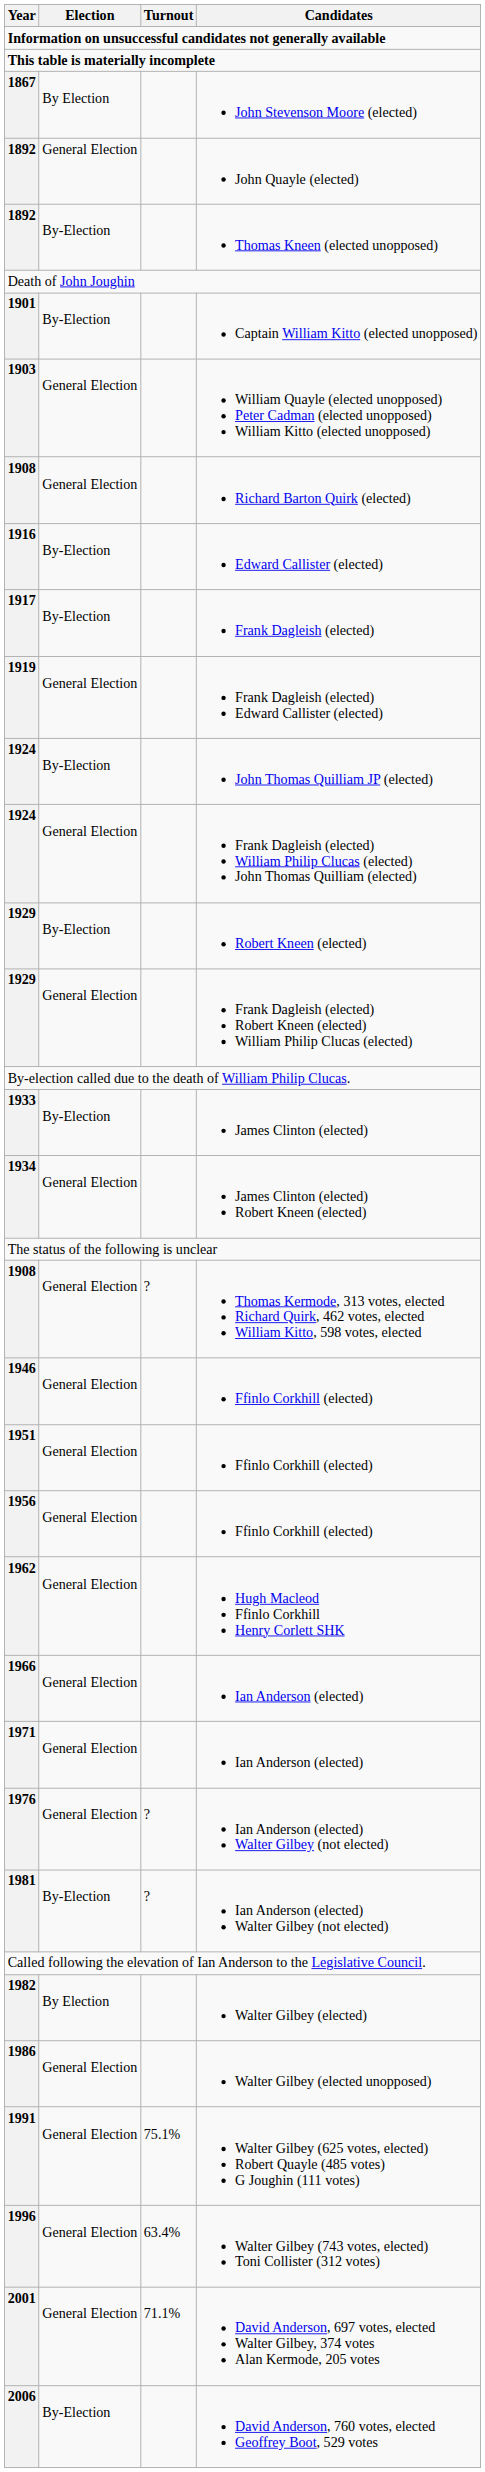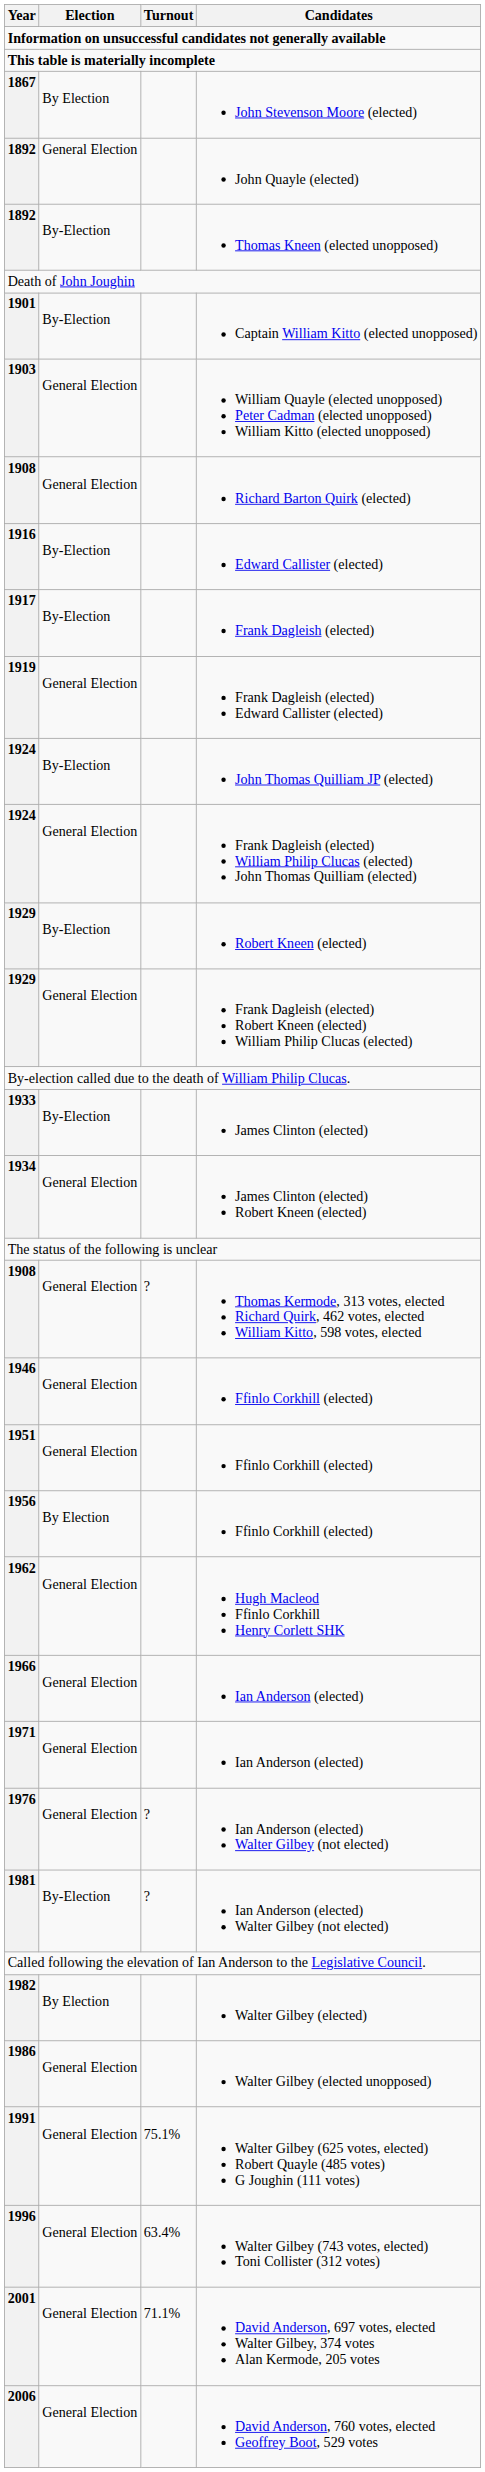 <table class="wikitable" border="1">
 <tr>
 <th>Year</th>
 <th>Election</th>
 <th>Turnout</th>
 <th>Candidates</th>
 </tr>
 <tr>
 <td colspan="5"><strong>Information on unsuccessful candidates not generally available</strong></td>
 </tr>
 <tr>
 <td colspan="5"><strong>This table is materially incomplete</strong></td>
 </tr>
 <tr valign="top">
 <th>1867</th>
 <td><br>By Election</td>
 <td></td>
 <td><br><ul><li><a href='#'>John Stevenson Moore</a> (elected)</li></ul></td>
 </tr>
 <tr valign="top">
 <th>1892</th>
 <td>General Election</td>
 <td></td>
 <td><br><ul><li>John Quayle (elected)</li></ul></td>
 </tr>
 <tr valign="top">
 <th>1892</th>
 <td><br>By-Election</td>
 <td></td>
 <td><br><ul><li><a href='#'>Thomas Kneen</a> (elected unopposed)</li></ul></td>
 </tr>
 <tr>
 <td colspan="4">Death of <a href='#'>John Joughin</a></td>
 </tr>
 <tr valign="top">
 <th>1901</th>
 <td><br>By-Election</td>
 <td></td>
 <td><br><ul><li>Captain <a href='#'>William Kitto</a> (elected unopposed)</li></ul></td>
 </tr>
 <tr valign="top">
 <th>1903</th>
 <td><br>General Election</td>
 <td></td>
 <td><br><ul><li>William Quayle (elected unopposed)</li><li><a href='#'>Peter Cadman</a> (elected unopposed)</li><li>William Kitto (elected unopposed)</li></ul></td>
 </tr>
 <tr valign="top">
 <th>1908</th>
 <td><br>General Election</td>
 <td></td>
 <td><br><ul><li><a href='#'>Richard Barton Quirk</a> (elected)</li></ul></td>
 </tr>
 <tr valign="top">
 <th>1916</th>
 <td><br>By-Election</td>
 <td></td>
 <td><br><ul><li><a href='#'>Edward Callister</a> (elected)</li></ul></td>
 </tr>
 <tr valign="top">
 <th>1917</th>
 <td><br>By-Election</td>
 <td></td>
 <td><br><ul><li><a href='#'>Frank Dagleish</a> (elected)</li></ul></td>
 </tr>
 <tr valign="top">
 <th>1919</th>
 <td><br>General Election</td>
 <td></td>
 <td><br><ul><li>Frank Dagleish (elected)</li><li>Edward Callister (elected)</li></ul></td>
 </tr>
 <tr valign="top">
 <th>1924</th>
 <td><br>By-Election</td>
 <td></td>
 <td><br><ul><li><a href='#'>John Thomas Quilliam JP</a> (elected)</li></ul></td>
 </tr>
 <tr valign="top">
 <th>1924</th>
 <td><br>General Election</td>
 <td></td>
 <td><br><ul><li>Frank Dagleish (elected)</li><li><a href='#'>William Philip Clucas</a> (elected)</li><li>John Thomas Quilliam (elected)</li></ul></td>
 </tr>
 <tr valign="top">
 <th>1929</th>
 <td><br>By-Election</td>
 <td></td>
 <td><br><ul><li><a href='#'>Robert Kneen</a> (elected)</li></ul></td>
 </tr>
 <tr valign="top">
 <th>1929</th>
 <td><br>General Election</td>
 <td></td>
 <td><br><ul><li>Frank Dagleish (elected)</li><li>Robert Kneen (elected)</li><li>William Philip Clucas (elected)</li></ul></td>
 </tr>
 <tr>
 <td colspan="4">By-election called due to the death of <a href='#'>William Philip Clucas</a>.</td>
 </tr>
 <tr valign="top">
 <th>1933</th>
 <td><br>By-Election</td>
 <td></td>
 <td><br><ul><li>James Clinton (elected)</li></ul></td>
 </tr>
 <tr valign="top">
 <th>1934</th>
 <td><br>General Election</td>
 <td></td>
 <td><br><ul><li>James Clinton (elected)</li><li>Robert Kneen (elected)</li></ul></td>
 </tr>
 <tr>
 <td colspan="4">The status of the following is unclear</td>
 </tr>
 <tr valign="top">
 <th>1908</th>
 <td><br>General Election</td>
 <td><br>?</td>
 <td><br><ul><li><a href='#'>Thomas Kermode</a>, 313 votes, elected</li><li><a href='#'>Richard Quirk</a>, 462 votes, elected</li><li><a href='#'>William Kitto</a>, 598 votes, elected</li></ul></td>
 </tr>
 <tr valign="top">
 <th>1946</th>
 <td><br>General Election</td>
 <td></td>
 <td><br><ul><li><a href='#'>Ffinlo Corkhill</a> (elected)</li></ul></td>
 </tr>
 <tr valign="top">
 <th>1951</th>
 <td><br>General Election</td>
 <td></td>
 <td><br><ul><li>Ffinlo Corkhill (elected)</li></ul></td>
 </tr>
 <tr valign="top">
 <th>1956</th>
-<td><br>General Election</td>
+<td><br>By Election</td>
 <td></td>
 <td><br><ul><li>Ffinlo Corkhill (elected)</li></ul></td>
 </tr>
 <tr valign="top">
 <th>1962</th>
 <td><br>General Election</td>
 <td></td>
 <td><br><ul><li><a href='#'>Hugh Macleod</a></li><li>Ffinlo Corkhill</li><li><a href='#'>Henry Corlett SHK</a></li></ul></td>
 </tr>
 <tr valign="top">
 <th>1966</th>
 <td><br>General Election</td>
 <td></td>
 <td><br><ul><li><a href='#'>Ian Anderson</a> (elected)</li></ul></td>
 </tr>
 <tr valign="top">
 <th>1971</th>
 <td><br>General Election</td>
 <td></td>
 <td><br><ul><li>Ian Anderson (elected)</li></ul></td>
 </tr>
 <tr valign="top">
 <th>1976</th>
 <td><br>General Election</td>
 <td><br>?</td>
 <td><br><ul><li>Ian Anderson (elected)</li><li><a href='#'>Walter Gilbey</a> (not elected)</li></ul></td>
 </tr>
 <tr valign="top">
 <th>1981</th>
 <td><br>By-Election</td>
 <td><br>?</td>
 <td><br><ul><li>Ian Anderson (elected)</li><li>Walter Gilbey (not elected)</li></ul></td>
 </tr>
 <tr>
 <td colspan="4">Called following the elevation of Ian Anderson to the <a href='#'>Legislative Council</a>.</td>
 </tr>
 <tr valign="top">
 <th>1982</th>
 <td><br>By Election</td>
 <td></td>
 <td><br><ul><li>Walter Gilbey (elected)</li></ul></td>
 </tr>
 <tr valign="top">
 <th>1986</th>
 <td><br>General Election</td>
 <td></td>
 <td><br><ul><li>Walter Gilbey (elected unopposed)</li></ul></td>
 </tr>
 <tr valign="top">
 <th>1991</th>
 <td><br>General Election</td>
 <td><br>75.1%</td>
 <td><br><ul><li>Walter Gilbey (625 votes, elected)</li><li>Robert Quayle (485 votes)</li><li>G Joughin (111 votes)</li></ul></td>
 </tr>
 <tr valign="top">
 <th>1996</th>
 <td><br>General Election</td>
 <td><br>63.4%</td>
 <td><br><ul><li>Walter Gilbey (743 votes, elected)</li><li>Toni Collister (312 votes)</li></ul></td>
 </tr>
 <tr valign="top">
 <th>2001</th>
 <td><br>General Election</td>
 <td><br>71.1%</td>
 <td><br><ul><li><a href='#'>David Anderson</a>, 697 votes, elected</li><li>Walter Gilbey, 374 votes</li><li>Alan Kermode, 205 votes</li></ul></td>
 </tr>
 <tr valign="top">
 <th>2006</th>
-<td><br>By-Election</td>
+<td><br>General Election</td>
 <td></td>
 <td><br><ul><li><a href='#'>David Anderson</a>, 760 votes, elected</li><li><a href='#'>Geoffrey Boot</a>, 529 votes</li></ul></td>
 </tr>
 </table>
